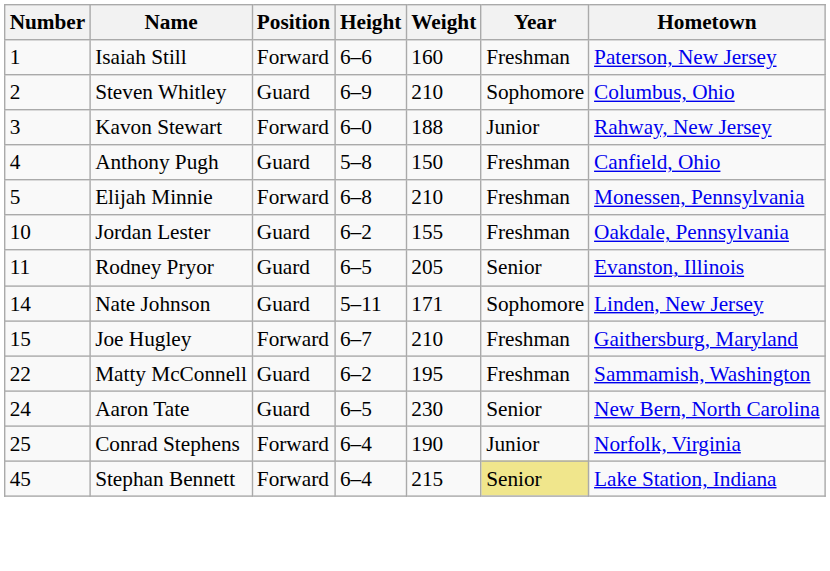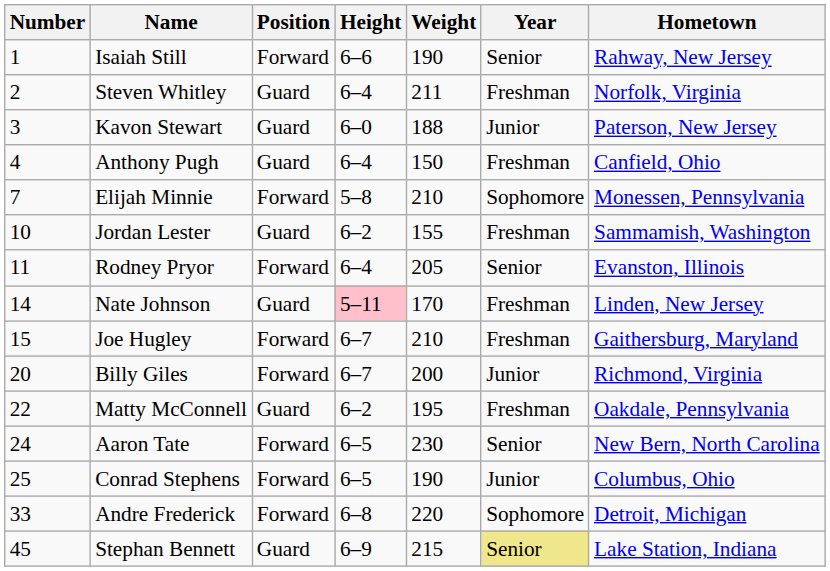 <table class="wikitable sortable" style="font-size: 95%;">
 <tr>
 <th>Number</th>
 <th>Name</th>
 <th>Position</th>
 <th>Height</th>
 <th>Weight</th>
 <th>Year</th>
 <th>Hometown</th>
 </tr>
 <tr>
 <td>1</td>
 <td>Isaiah Still</td>
 <td>Forward</td>
 <td>6–6</td>
-<td>160</td>
-<td>Freshman</td>
-<td><a href='#'>Paterson, New Jersey</a></td>
+<td>190</td>
+<td>Senior</td>
+<td><a href='#'>Rahway, New Jersey</a></td>
 </tr>
 <tr>
 <td>2</td>
 <td>Steven Whitley</td>
 <td>Guard</td>
-<td>6–9</td>
-<td>210</td>
-<td>Sophomore</td>
-<td><a href='#'>Columbus, Ohio</a></td>
+<td>6–4</td>
+<td>211</td>
+<td>Freshman</td>
+<td><a href='#'>Norfolk, Virginia</a></td>
 </tr>
 <tr>
 <td>3</td>
 <td>Kavon Stewart</td>
-<td>Forward</td>
+<td>Guard</td>
 <td>6–0</td>
 <td>188</td>
 <td>Junior</td>
-<td><a href='#'>Rahway, New Jersey</a></td>
+<td><a href='#'>Paterson, New Jersey</a></td>
 </tr>
 <tr>
 <td>4</td>
 <td>Anthony Pugh</td>
 <td>Guard</td>
-<td>5–8</td>
+<td>6–4</td>
 <td>150</td>
 <td>Freshman</td>
 <td><a href='#'>Canfield, Ohio</a></td>
 </tr>
 <tr>
-<td>5</td>
+<td>7</td>
 <td>Elijah Minnie</td>
 <td>Forward</td>
-<td>6–8</td>
+<td>5–8</td>
 <td>210</td>
-<td>Freshman</td>
+<td>Sophomore</td>
 <td><a href='#'>Monessen, Pennsylvania</a></td>
 </tr>
 <tr>
 <td>10</td>
 <td>Jordan Lester</td>
 <td>Guard</td>
 <td>6–2</td>
 <td>155</td>
 <td>Freshman</td>
-<td><a href='#'>Oakdale, Pennsylvania</a></td>
+<td><a href='#'>Sammamish, Washington</a></td>
 </tr>
 <tr>
 <td>11</td>
 <td>Rodney Pryor</td>
-<td>Guard</td>
-<td>6–5</td>
+<td>Forward</td>
+<td>6–4</td>
 <td>205</td>
 <td>Senior</td>
 <td><a href='#'>Evanston, Illinois</a></td>
 </tr>
 <tr>
 <td>14</td>
 <td>Nate Johnson</td>
 <td>Guard</td>
-<td>5–11</td>
-<td>171</td>
-<td>Sophomore</td>
+<td style="background: pink;">5–11</td>
+<td>170</td>
+<td>Freshman</td>
 <td><a href='#'>Linden, New Jersey</a></td>
 </tr>
 <tr>
 <td>15</td>
 <td>Joe Hugley</td>
 <td>Forward</td>
 <td>6–7</td>
 <td>210</td>
 <td>Freshman</td>
 <td><a href='#'>Gaithersburg, Maryland</a></td>
 </tr>
 <tr>
+<td>20</td>
+<td>Billy Giles</td>
+<td>Forward</td>
+<td>6–7</td>
+<td>200</td>
+<td>Junior</td>
+<td><a href='#'>Richmond, Virginia</a></td>
+</tr>
+<tr>
 <td>22</td>
 <td>Matty McConnell</td>
 <td>Guard</td>
 <td>6–2</td>
 <td>195</td>
 <td>Freshman</td>
-<td><a href='#'>Sammamish, Washington</a></td>
+<td><a href='#'>Oakdale, Pennsylvania</a></td>
 </tr>
 <tr>
 <td>24</td>
 <td>Aaron Tate</td>
-<td>Guard</td>
+<td>Forward</td>
 <td>6–5</td>
 <td>230</td>
 <td>Senior</td>
 <td><a href='#'>New Bern, North Carolina</a></td>
 </tr>
 <tr>
 <td>25</td>
 <td>Conrad Stephens</td>
 <td>Forward</td>
-<td>6–4</td>
+<td>6–5</td>
 <td>190</td>
 <td>Junior</td>
-<td><a href='#'>Norfolk, Virginia</a></td>
+<td><a href='#'>Columbus, Ohio</a></td>
+</tr>
+<tr>
+<td>33</td>
+<td>Andre Frederick</td>
+<td>Forward</td>
+<td>6–8</td>
+<td>220</td>
+<td>Sophomore</td>
+<td><a href='#'>Detroit, Michigan</a></td>
 </tr>
 <tr>
 <td>45</td>
 <td>Stephan Bennett</td>
-<td>Forward</td>
-<td>6–4</td>
+<td>Guard</td>
+<td>6–9</td>
 <td>215</td>
 <td style="background: khaki;">Senior</td>
 <td><a href='#'>Lake Station, Indiana</a></td>
 </tr>
 </table>
